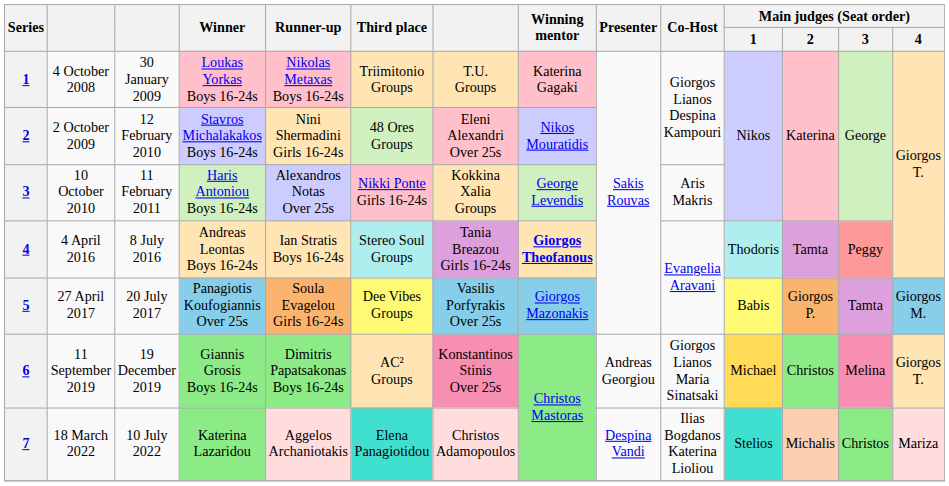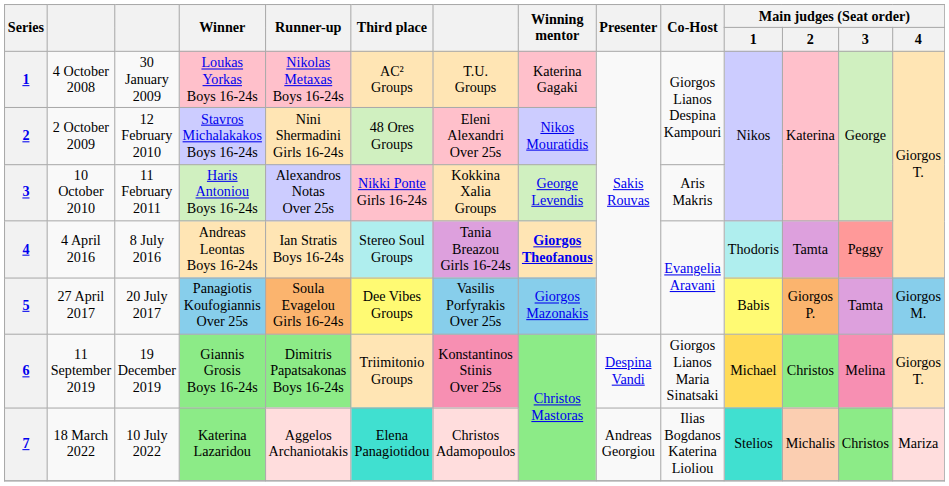 <table class="wikitable" style="text-align:center; font-size:85%; line-height:16px;" width="100%">
 <tr>
 <th scope="col" rowspan=2>Series</th>
 <th scope="col" rowspan=2></th>
 <th scope="col" rowspan=2></th>
 <th scope="col" width="07%" rowspan=2>Winner</th>
 <th scope="col" width="07%" rowspan=2>Runner-up</th>
 <th scope="col" width="07%" rowspan=2>Third place</th>
 <th scope="col" width="07%" rowspan=2></th>
 <th scope="col" width="06%" rowspan=2>Winning mentor</th>
 <th scope="col" rowspan=2>Presenter</th>
 <th scope="col" rowspan=2>Co-Host</th>
 <th scope="col" colspan=4 width="30%">Main judges (Seat order)</th>
 </tr>
 <tr>
 <th scope="col" width="07%">1</th>
 <th scope="col" width="07%">2</th>
 <th scope="col" width="07%">3</th>
 <th scope="col" width="07%">4</th>
 </tr>
 <tr>
 <th scope="row"><a href='#'>1</a></th>
 <td>4 October 2008</td>
 <td>30 January 2009</td>
 <td style="background:pink;"><a href='#'>Loukas Yorkas</a><br>Boys 16-24s</td>
 <td style="background:pink;"><a href='#'>Nikolas Metaxas</a><br>Boys 16-24s</td>
-<td style="background:#ffe5b4;">Triimitonio<br>Groups</td>
+<td style="background:#FFE5b4;">AC²<br>Groups</td>
 <td style="background:#ffe5b4;">T.U.<br>Groups</td>
 <td style="background:pink;">Katerina Gagaki</td>
 <td rowspan="5"><a href='#'>Sakis Rouvas</a></td>
 <td rowspan="2">Giorgos Lianos<br>Despina Kampouri</td>
 <td rowspan=3 style="background:#ccf;">Nikos</td>
 <td rowspan=3 style="background:pink;">Katerina</td>
 <td rowspan=3 style="background:#d0f0c0;">George</td>
 <td rowspan=4 style="background:#ffe5b4;">Giorgos T.</td>
 </tr>
 <tr>
 <th scope="row"><a href='#'>2</a></th>
 <td>2 October 2009</td>
 <td>12 February 2010</td>
 <td style="background:#ccf;"><a href='#'>Stavros Michalakakos</a><br>Boys 16-24s</td>
 <td style="background:#ffe5b4;">Nini Shermadini<br>Girls 16-24s</td>
 <td style="background:#d0f0c0;">48 Ores<br>Groups</td>
 <td style="background:pink;">Eleni Alexandri<br>Over 25s</td>
 <td style="background:#ccf;"><a href='#'>Nikos Mouratidis</a></td>
 </tr>
 <tr>
 <th scope="row"><a href='#'>3</a></th>
 <td>10 October 2010</td>
 <td>11 February 2011</td>
 <td style="background:#d0f0c0;"><a href='#'>Haris Antoniou</a><br>Boys 16-24s</td>
 <td style="background:#ccf;">Alexandros Notas<br>Over 25s</td>
 <td style="background:pink;"><a href='#'>Nikki Ponte</a><br>Girls 16-24s</td>
 <td style="background:#ffe5b4;">Kokkina Xalia<br>Groups</td>
 <td style="background:#d0f0c0;"><a href='#'>George Levendis</a></td>
 <td>Aris Makris</td>
 </tr>
 <tr>
 <th scope="row"><a href='#'>4</a></th>
 <td>4 April 2016</td>
 <td>8 July 2016</td>
 <td style="background:#Ffe5b4;">Andreas Leontas<br>Boys 16-24s</td>
 <td style="background:#Ffe5b4;">Ian Stratis<br>Boys 16-24s</td>
 <td style="background:#Afeeee;">Stereo Soul<br>Groups</td>
 <td style="background:#dda0dd;">Tania Breazou<br>Girls 16-24s</td>
 <td style="background:#Ffe5b4;"><strong><a href='#'>Giorgos Theofanous</a></strong></td>
 <td rowspan=2><a href='#'>Evangelia Aravani</a></td>
 <td style="background:#Afeeee;">Thodoris</td>
 <td style="background:#dda0dd;">Tamta</td>
 <td style="background:#ff9999;">Peggy</td>
 </tr>
 <tr>
 <th scope="row"><a href='#'>5</a></th>
 <td>27 April 2017</td>
 <td>20 July 2017</td>
 <td style="background:#87ceeb;">Panagiotis Koufogiannis<br>Over 25s</td>
 <td style="background:#fbb46e;">Soula Evagelou<br>Girls 16-24s</td>
 <td style="background:#fffa73;">Dee Vibes<br>Groups</td>
 <td style="background:#87ceeb;">Vasilis Porfyrakis<br>Over 25s</td>
 <td style="background:#87ceEb;"><a href='#'>Giorgos Mazonakis</a></td>
 <td style="background:#fffa73;">Babis</td>
 <td style="background:#fbb46e;">Giorgos P.</td>
 <td style="background:#dda0dd;">Tamta</td>
 <td style="background:#87ceEb;">Giorgos M.</td>
 </tr>
 <tr>
 <th scope="row"><a href='#'>6</a></th>
 <td>11 September 2019</td>
 <td>19 December 2019</td>
 <td style="background:#8ceb87;">Giannis Grosis<br>Boys 16-24s</td>
 <td style="background:#8ceb87;">Dimitris Papatsakonas<br>Boys 16-24s</td>
-<td style="background:#FFE5b4;">AC²<br>Groups</td>
+<td style="background:#ffe5b4;">Triimitonio<br>Groups</td>
 <td style="background:#f78fb2;">Konstantinos Stinis<br>Over 25s</td>
 <td rowspan="2" style="background:#8ceb87;"><a href='#'>Christos Mastoras</a></td>
-<td>Andreas Georgiou</td>
+<td><a href='#'>Despina Vandi</a></td>
 <td>Giorgos Lianos<br>Maria Sinatsaki</td>
 <td style="background:#ffdb58;">Michael</td>
 <td style="background:#8ceb87;">Christos</td>
 <td style="background:#f78fb2;">Melina</td>
 <td style="background:#ffe5b4;">Giorgos T.</td>
 </tr>
 <tr>
 <th scope="row"><a href='#'>7</a></th>
 <td>18 March 2022</td>
 <td>10 July 2022</td>
 <td style="background:#8ceb87;">Katerina Lazaridou</td>
 <td style="background:#ffdddd;">Aggelos Archaniotakis</td>
 <td style="background:turquoise;">Elena Panagiotidou</td>
 <td style="background:#ffdddd;">Christos Adamopoulos</td>
-<td><a href='#'>Despina Vandi</a></td>
+<td>Andreas Georgiou</td>
 <td>Ilias Bogdanos<br>Katerina Lioliou</td>
 <td style="background:turquoise;">Stelios</td>
 <td style="background:#fbceb1;">Michalis</td>
 <td style="background:#8ceb87;">Christos</td>
 <td style="background:#ffdddd;">Mariza</td>
 </tr>
 <tr>
 </tr>
 </table>
